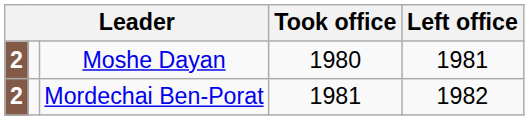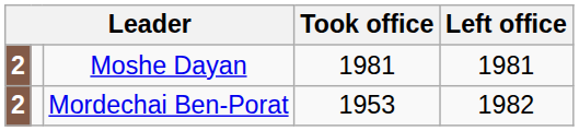 <table class="wikitable" style="text-align: center;">
 <tr>
 <th colspan="3">Leader</th>
 <th>Took office</th>
 <th>Left office</th>
 </tr>
 <tr>
 <td style="background: #825A47; color: white"><strong>2</strong></td>
 <td></td>
 <td><a href='#'>Moshe Dayan</a></td>
-<td>1980</td>
+<td>1981</td>
 <td>1981</td>
 </tr>
 <tr>
 <td style="background: #825A47; color: white"><strong>2</strong></td>
 <td></td>
 <td><a href='#'>Mordechai Ben-Porat</a></td>
-<td>1981</td>
+<td>1953</td>
 <td>1982</td>
 </tr>
 </table>
